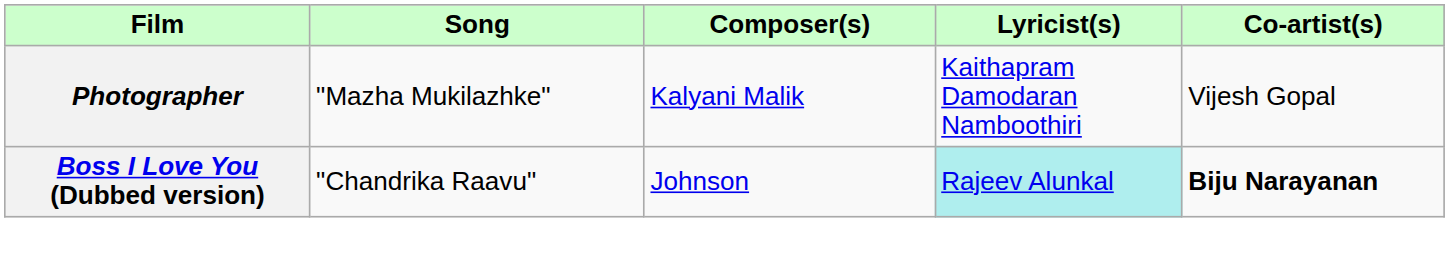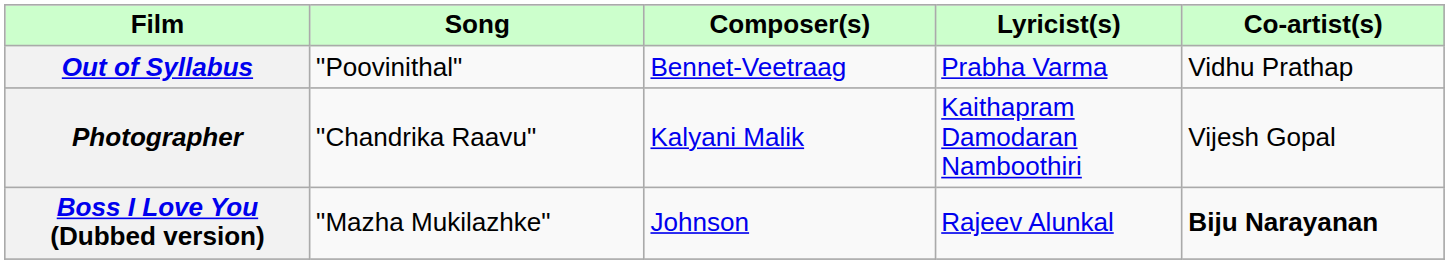 <table class="wikitable plainrowheaders" width="100%" textcolor:#000;">
 <tr style="background:#cfc; text-align:center;">
 <td scope="col" width=21%><strong>Film</strong></td>
 <td scope="col" width=23%><strong>Song</strong></td>
 <td scope="col" width=20%><strong>Composer(s)</strong></td>
 <td scope="col" width=17%><strong>Lyricist(s)</strong></td>
 <td scope="col" width=18%><strong>Co-artist(s)</strong></td>
 </tr>
 <tr>
+<th scope="row"><em><a href='#'>Out of Syllabus</a></em></th>
+<td>"Poovinithal"</td>
+<td><a href='#'>Bennet-Veetraag</a></td>
+<td><a href='#'>Prabha Varma</a></td>
+<td>Vidhu Prathap</td>
+</tr>
+<tr>
 <th scope="row"><em>Photographer</em></th>
-<td>"Mazha Mukilazhke"</td>
+<td>"Chandrika Raavu"</td>
 <td><a href='#'>Kalyani Malik</a></td>
 <td><a href='#'>Kaithapram Damodaran Namboothiri</a></td>
 <td>Vijesh Gopal</td>
 </tr>
 <tr>
 <th scope="row"><em><a href='#'>Boss I Love You</a></em><br>(Dubbed version)</th>
-<td>"Chandrika Raavu"</td>
+<td>"Mazha Mukilazhke"</td>
 <td><a href='#'>Johnson</a></td>
-<td style="background: paleturquoise;"><a href='#'>Rajeev Alunkal</a></td>
+<td><a href='#'>Rajeev Alunkal</a></td>
 <td><strong>Biju Narayanan</strong></td>
 </tr>
 </table>
